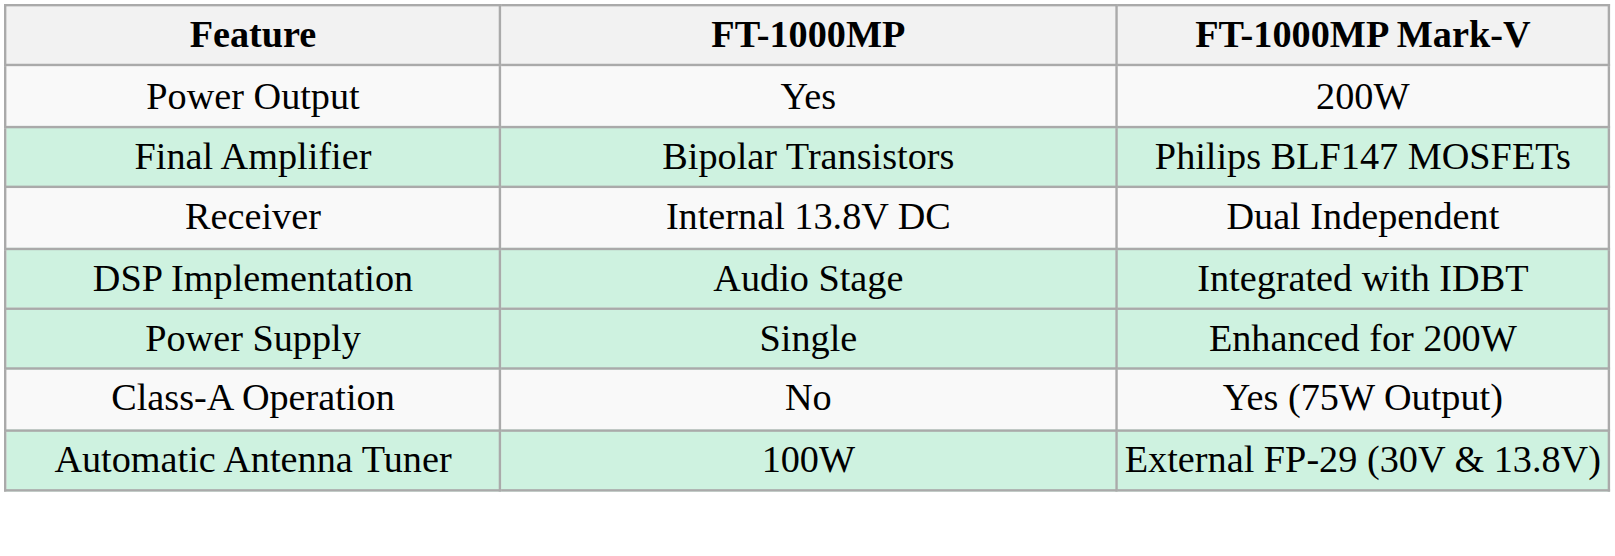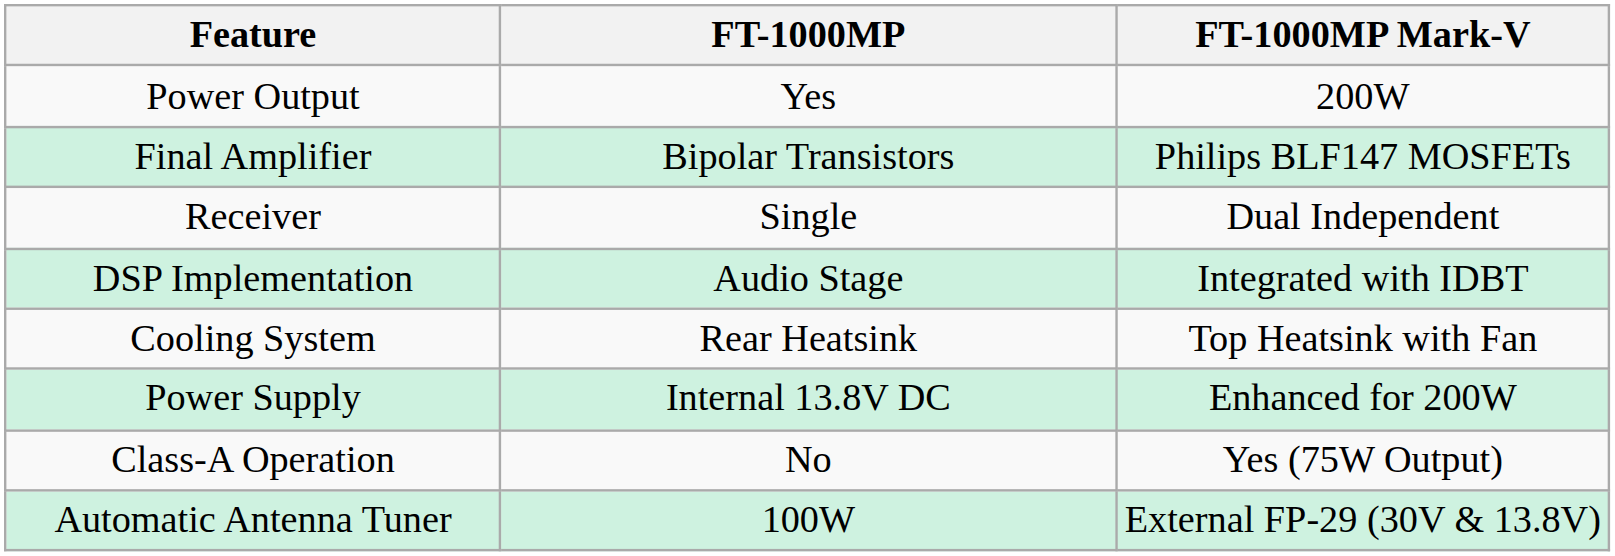 <table class="wikitable toptextcells" style="text-align:center;">
 <tr>
 <th>Feature</th>
 <th>FT-1000MP</th>
 <th>FT-1000MP Mark-V</th>
 </tr>
 <tr>
 <td style="width:200px">Power Output</td>
 <td>Yes</td>
 <td style="width:250">200W</td>
 </tr>
 <tr style="background-color:#CEF2E0;">
 <td>Final Amplifier</td>
 <td>Bipolar Transistors</td>
 <td>Philips BLF147 MOSFETs</td>
 </tr>
 <tr>
 <td>Receiver</td>
-<td>Internal 13.8V DC</td>
+<td>Single</td>
 <td>Dual Independent</td>
 </tr>
 <tr style="background-color:#CEF2E0;">
 <td>DSP Implementation</td>
 <td>Audio Stage</td>
 <td>Integrated with IDBT</td>
 </tr>
+<tr>
+<td>Cooling System</td>
+<td>Rear Heatsink</td>
+<td>Top Heatsink with Fan</td>
+</tr>
 <tr style="background-color:#CEF2E0;">
 <td>Power Supply</td>
-<td>Single</td>
+<td>Internal 13.8V DC</td>
 <td>Enhanced for 200W</td>
 </tr>
 <tr>
 <td>Class-A Operation</td>
 <td>No</td>
 <td>Yes (75W Output)</td>
 </tr>
 <tr style="background-color:#CEF2E0;">
 <td>Automatic Antenna Tuner</td>
 <td style="width:250px">100W</td>
 <td>External FP-29 (30V & 13.8V)</td>
 </tr>
 </table>
